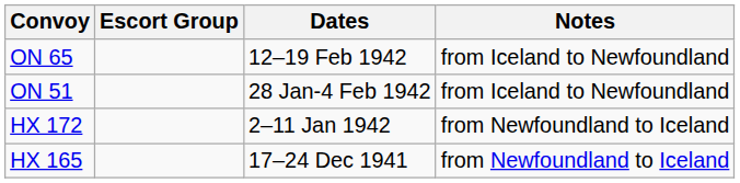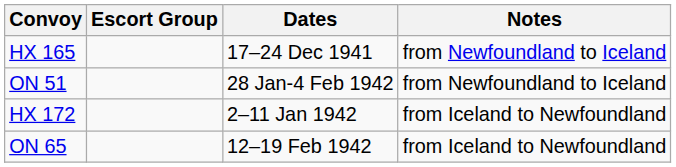 <table class="wikitable">
 <tr>
 <th>Convoy</th>
 <th>Escort Group</th>
 <th>Dates</th>
 <th>Notes</th>
 </tr>
 <tr>
+<td><a href='#'>HX 165</a></td>
+<td></td>
+<td>17–24 Dec 1941</td>
+<td>from <a href='#'>Newfoundland</a> to <a href='#'>Iceland</a></td>
+</tr>
+<tr>
+<td><a href='#'>ON 51</a></td>
+<td></td>
+<td>28 Jan-4 Feb 1942</td>
+<td>from Newfoundland to Iceland</td>
+</tr>
+<tr>
+<td><a href='#'>HX 172</a></td>
+<td></td>
+<td>2–11 Jan 1942</td>
+<td>from Iceland to Newfoundland</td>
+</tr>
+<tr>
 <td><a href='#'>ON 65</a></td>
 <td></td>
 <td>12–19 Feb 1942</td>
 <td>from Iceland to Newfoundland</td>
 </tr>
-<tr>
-<td><a href='#'>ON 51</a></td>
-<td></td>
-<td>28 Jan-4 Feb 1942</td>
-<td>from Iceland to Newfoundland</td>
-</tr>
-<tr>
-<td><a href='#'>HX 172</a></td>
-<td></td>
-<td>2–11 Jan 1942</td>
-<td>from Newfoundland to Iceland</td>
-</tr>
-<tr>
-<td><a href='#'>HX 165</a></td>
-<td></td>
-<td>17–24 Dec 1941</td>
-<td>from <a href='#'>Newfoundland</a> to <a href='#'>Iceland</a></td>
-</tr>
 </table>
